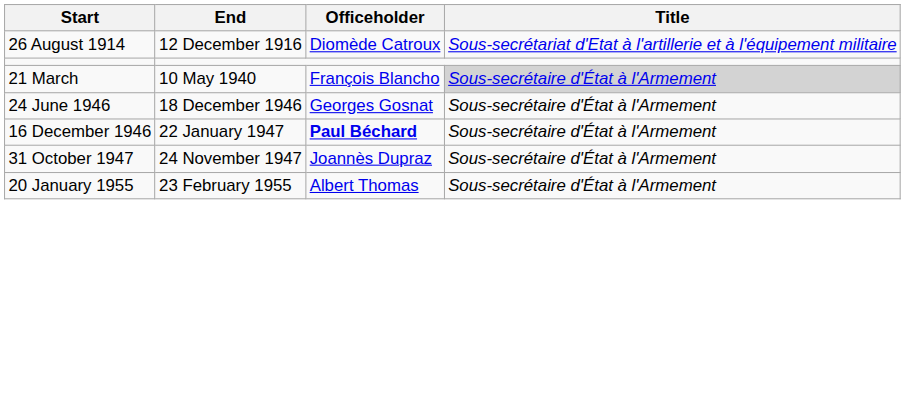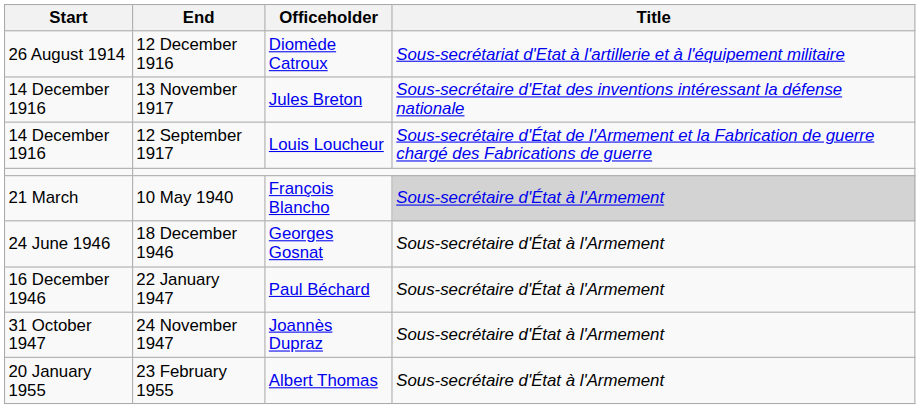 <table class=wikitable>
 <tr>
 <th>Start</th>
 <th>End</th>
 <th>Officeholder</th>
 <th>Title</th>
 </tr>
 <tr>
 <td>26 August 1914</td>
 <td>12 December 1916</td>
 <td><a href='#'>Diomède Catroux</a></td>
 <td><em><a href='#'>Sous-secrétariat d'Etat à l'artillerie et à l'équipement militaire</a></em></td>
+</tr>
+<tr>
+<td>14 December 1916</td>
+<td>13 November 1917</td>
+<td><a href='#'>Jules Breton</a></td>
+<td><em><a href='#'>Sous-secrétaire d'Etat des inventions intéressant la défense nationale</a></em></td>
+</tr>
+<tr>
+<td>14 December 1916</td>
+<td>12 September 1917</td>
+<td><a href='#'>Louis Loucheur</a></td>
+<td><em><a href='#'>Sous-secrétaire d'État de l'Armement et la Fabrication de guerre chargé des Fabrications de guerre</a></em></td>
 </tr>
 <tr>
 <td></td>
 </tr>
 <tr>
 <td>21 March</td>
 <td>10 May 1940</td>
 <td><a href='#'>François Blancho</a></td>
 <td style="background: lightgrey;"><em><a href='#'>Sous-secrétaire d'État à l'Armement</a></em></td>
 </tr>
 <tr>
 <td>24 June 1946</td>
 <td>18 December 1946</td>
 <td><a href='#'>Georges Gosnat</a></td>
 <td><em>Sous-secrétaire d'État à l'Armement</em></td>
 </tr>
 <tr>
 <td>16 December 1946</td>
 <td>22 January 1947</td>
-<td><strong><a href='#'>Paul Béchard</a></strong></td>
+<td><a href='#'>Paul Béchard</a></td>
 <td><em>Sous-secrétaire d'État à l'Armement</em></td>
 </tr>
 <tr>
 <td>31 October 1947</td>
 <td>24 November 1947</td>
 <td><a href='#'>Joannès Dupraz</a></td>
 <td><em>Sous-secrétaire d'État à l'Armement</em></td>
 </tr>
 <tr>
 <td>20 January 1955</td>
 <td>23 February 1955</td>
 <td><a href='#'>Albert Thomas</a></td>
 <td><em>Sous-secrétaire d'État à l'Armement</em></td>
 </tr>
 </table>
